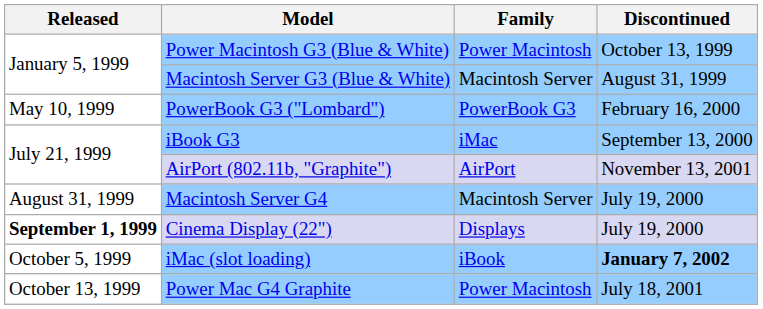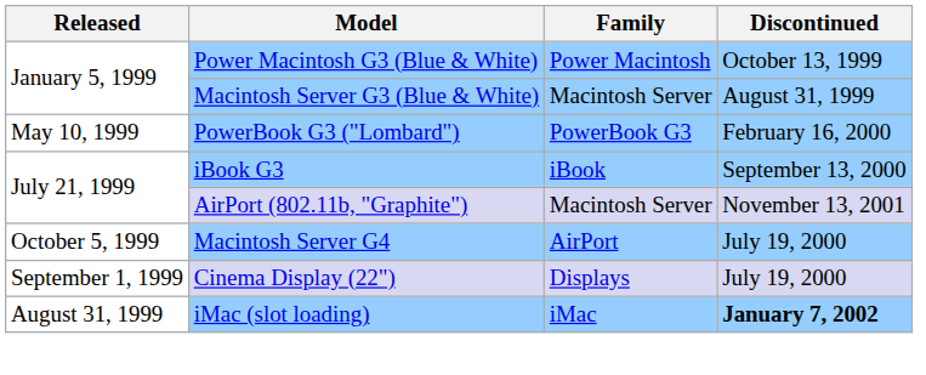 <table class="wikitable">
 <tr>
 <th>Released</th>
 <th>Model</th>
 <th>Family</th>
 <th>Discontinued</th>
 </tr>
 <tr bgcolor=#95CEFE>
 <td bgcolor=#FFF rowspan=2>January 5, 1999</td>
 <td><a href='#'>Power Macintosh G3 (Blue & White)</a></td>
 <td><a href='#'>Power Macintosh</a></td>
 <td>October 13, 1999</td>
 </tr>
 <tr bgcolor=#95CEFE>
 <td><a href='#'>Macintosh Server G3 (Blue & White)</a></td>
 <td>Macintosh Server</td>
 <td>August 31, 1999</td>
 </tr>
 <tr bgcolor=#95CEFE>
 <td bgcolor=#FFF>May 10, 1999</td>
 <td><a href='#'>PowerBook G3 ("Lombard")</a></td>
 <td><a href='#'>PowerBook G3</a></td>
 <td>February 16, 2000</td>
 </tr>
 <tr bgcolor=#95CEFE>
 <td rowspan=2 bgcolor=#FFF>July 21, 1999</td>
 <td><a href='#'>iBook G3</a></td>
-<td><a href='#'>iMac</a></td>
+<td><a href='#'>iBook</a></td>
 <td>September 13, 2000</td>
 </tr>
 <tr bgcolor=#D8D8F2>
 <td><a href='#'>AirPort (802.11b, "Graphite")</a></td>
-<td><a href='#'>AirPort</a></td>
+<td>Macintosh Server</td>
 <td>November 13, 2001</td>
 </tr>
 <tr bgcolor=#95CEFE>
-<td bgcolor=#FFF>August 31, 1999</td>
+<td bgcolor=#FFF>October 5, 1999</td>
 <td><a href='#'>Macintosh Server G4</a></td>
-<td>Macintosh Server</td>
+<td><a href='#'>AirPort</a></td>
 <td>July 19, 2000</td>
 </tr>
 <tr bgcolor=#D8D8F2>
-<td bgcolor=#FFF><strong>September 1, 1999</strong></td>
+<td bgcolor=#FFF>September 1, 1999</td>
 <td><a href='#'>Cinema Display (22")</a></td>
 <td><a href='#'>Displays</a></td>
 <td>July 19, 2000</td>
 </tr>
 <tr bgcolor=#95CEFE>
-<td bgcolor=#FFF>October 5, 1999</td>
+<td bgcolor=#FFF>August 31, 1999</td>
 <td><a href='#'>iMac (slot loading)</a></td>
-<td><a href='#'>iBook</a></td>
+<td><a href='#'>iMac</a></td>
 <td><strong>January 7, 2002</strong></td>
 </tr>
-<tr bgcolor=#95CEFE>
-<td bgcolor=#FFF>October 13, 1999</td>
-<td><a href='#'>Power Mac G4 Graphite</a></td>
-<td><a href='#'>Power Macintosh</a></td>
-<td>July 18, 2001</td>
-</tr>
 </table>
